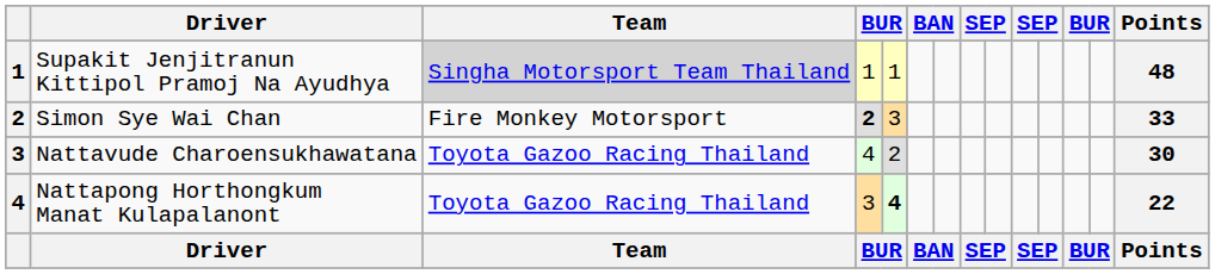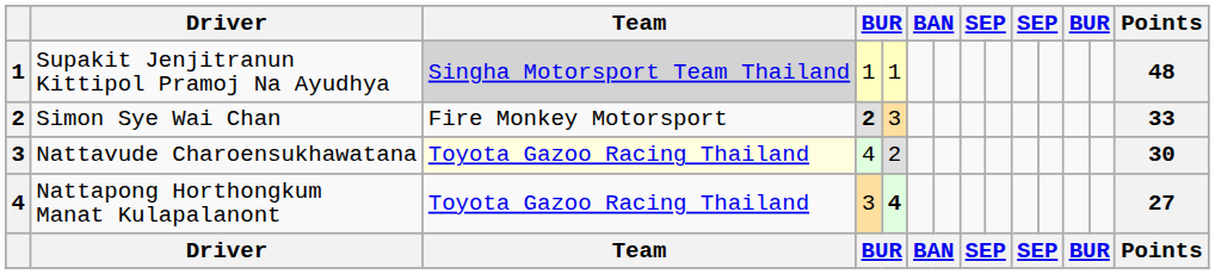 <table class="wikitable" style="font-size: 85%; text-align:center;">
 <tr>
 <th></th>
 <th>Driver</th>
 <th>Team</th>
 <th colspan="2"><a href='#'>BUR</a><br></th>
 <th colspan="2"><a href='#'>BAN</a><br></th>
 <th colspan="2"><a href='#'>SEP</a><br></th>
 <th colspan="2"><a href='#'>SEP</a><br></th>
 <th colspan="2"><a href='#'>BUR</a><br></th>
 <th>Points</th>
 </tr>
 <tr>
 <th>1</th>
 <td align="left"> Supakit Jenjitranun<br> Kittipol Pramoj Na Ayudhya</td>
 <td align="left" style="background: lightgrey;"> <a href='#'>Singha Motorsport Team Thailand</a></td>
 <td style="background:#FFFFBF;">1</td>
 <td style="background:#FFFFBF;">1</td>
 <td></td>
 <td></td>
 <td></td>
 <td></td>
 <td></td>
 <td></td>
 <td></td>
 <td></td>
 <th>48</th>
 </tr>
 <tr>
 <th>2</th>
 <td align="left"> Simon Sye Wai Chan</td>
 <td align="left"> Fire Monkey Motorsport</td>
 <td style="background:#DFDFDF;"><strong>2</strong></td>
 <td style="background:#FFDF9F;">3</td>
 <td></td>
 <td></td>
 <td></td>
 <td></td>
 <td></td>
 <td></td>
 <td></td>
 <td></td>
 <th>33</th>
 </tr>
 <tr>
 <th>3</th>
 <td align="left"> Nattavude Charoensukhawatana</td>
-<td align="left"> <a href='#'>Toyota Gazoo Racing Thailand</a></td>
+<td align="left" style="background: lightyellow;"> <a href='#'>Toyota Gazoo Racing Thailand</a></td>
 <td style="background:#DFFFDF;">4</td>
 <td style="background:#DFDFDF;">2</td>
 <td></td>
 <td></td>
 <td></td>
 <td></td>
 <td></td>
 <td></td>
 <td></td>
 <td></td>
 <th>30</th>
 </tr>
 <tr>
 <th>4</th>
 <td align="left"> Nattapong Horthongkum<br> Manat Kulapalanont</td>
 <td align="left"> <a href='#'>Toyota Gazoo Racing Thailand</a></td>
 <td style="background:#FFDF9F;">3</td>
 <td style="background:#DFFFDF;"><strong>4</strong></td>
 <td></td>
 <td></td>
 <td></td>
 <td></td>
 <td></td>
 <td></td>
 <td></td>
 <td></td>
-<th>22</th>
+<th>27</th>
 </tr>
 <tr>
 <th></th>
 <th>Driver</th>
 <th>Team</th>
 <th colspan="2"><a href='#'>BUR</a><br></th>
 <th colspan="2"><a href='#'>BAN</a><br></th>
 <th colspan="2"><a href='#'>SEP</a><br></th>
 <th colspan="2"><a href='#'>SEP</a><br></th>
 <th colspan="2"><a href='#'>BUR</a><br></th>
 <th>Points</th>
 </tr>
 </table>
